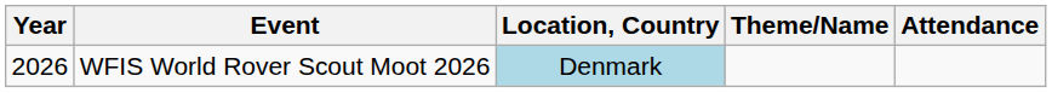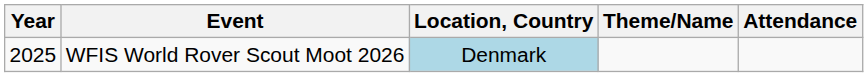 <table class="wikitable" style="text-align:center">
 <tr>
 <th>Year</th>
 <th>Event</th>
 <th>Location, Country</th>
 <th>Theme/Name</th>
 <th>Attendance</th>
 </tr>
 <tr>
-<td>2026</td>
+<td>2025</td>
 <td>WFIS World Rover Scout Moot 2026</td>
 <td style="background: lightblue;">Denmark</td>
 <td></td>
 <td></td>
 </tr>
 </table>
